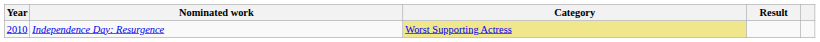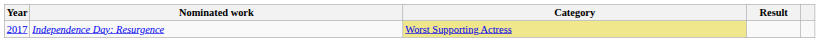 <table class="wikitable">
 <tr>
 <th scope="col" style="width:1em;">Year</th>
 <th scope="col" style="width:39em;">Nominated work</th>
 <th scope="col" style="width:36em;">Category</th>
 <th scope="col" style="width:5em;">Result</th>
 <th scope="col" style="width:1em;"></th>
 </tr>
 <tr>
-<td><a href='#'>2010</a></td>
+<td><a href='#'>2017</a></td>
 <td><em><a href='#'>Independence Day: Resurgence</a></em></td>
 <td style="background: khaki;"><a href='#'>Worst Supporting Actress</a></td>
 <td></td>
 <td></td>
 </tr>
 </table>
